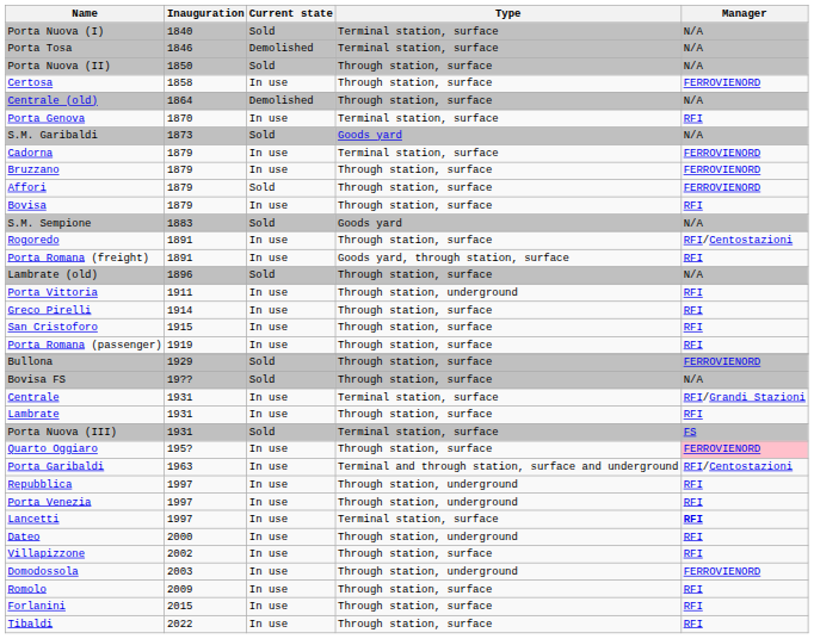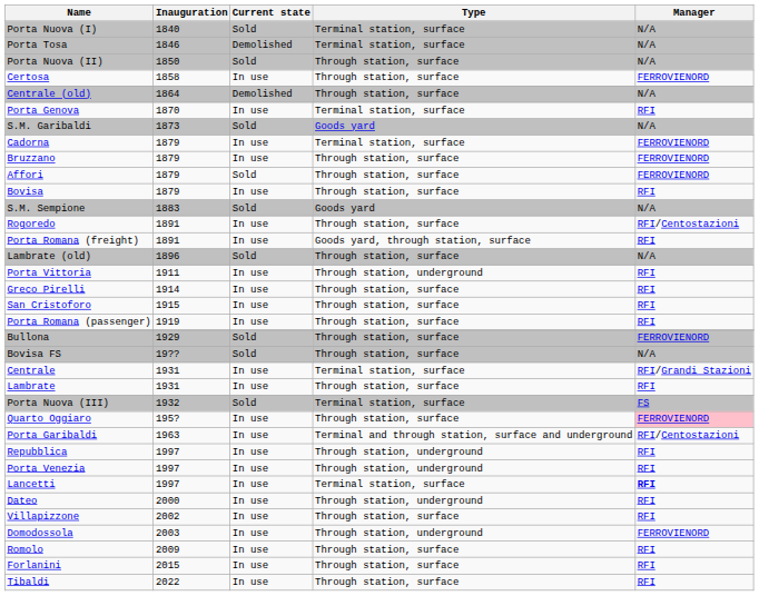 <table class="wikitable sortable">
 <tr>
 <th>Name</th>
 <th>Inauguration</th>
 <th>Current state</th>
 <th>Type</th>
 <th>Manager</th>
 </tr>
 <tr style="background:#C0C0C0;">
 <td>Porta Nuova (I)</td>
 <td>1840</td>
 <td>Sold</td>
 <td>Terminal station, surface</td>
 <td>N/A</td>
 </tr>
 <tr style="background:#C0C0C0;">
 <td>Porta Tosa</td>
 <td>1846</td>
 <td>Demolished</td>
 <td>Terminal station, surface</td>
 <td>N/A</td>
 </tr>
 <tr style="background:#C0C0C0;">
 <td>Porta Nuova (II)</td>
 <td>1850</td>
 <td>Sold</td>
 <td>Through station, surface</td>
 <td>N/A</td>
 </tr>
 <tr>
 <td><a href='#'>Certosa</a></td>
 <td>1858</td>
 <td>In use</td>
 <td>Through station, surface</td>
 <td><a href='#'>FERROVIENORD</a></td>
 </tr>
 <tr style="background:#C0C0C0;">
 <td><a href='#'>Centrale (old)</a></td>
 <td>1864</td>
 <td>Demolished</td>
 <td>Through station, surface</td>
 <td>N/A</td>
 </tr>
 <tr>
 <td><a href='#'>Porta Genova</a></td>
 <td>1870</td>
 <td>In use</td>
 <td>Terminal station, surface</td>
 <td><a href='#'>RFI</a></td>
 </tr>
 <tr style="background:#C0C0C0;">
 <td>S.M. Garibaldi</td>
 <td>1873</td>
 <td>Sold</td>
 <td><a href='#'>Goods yard</a></td>
 <td>N/A</td>
 </tr>
 <tr>
 <td><a href='#'>Cadorna</a></td>
 <td>1879</td>
 <td>In use</td>
 <td>Terminal station, surface</td>
 <td><a href='#'>FERROVIENORD</a></td>
 </tr>
 <tr>
 <td><a href='#'>Bruzzano</a></td>
 <td>1879</td>
 <td>In use</td>
 <td>Through station, surface</td>
 <td><a href='#'>FERROVIENORD</a></td>
 </tr>
 <tr>
 <td><a href='#'>Affori</a></td>
 <td>1879</td>
 <td>Sold</td>
 <td>Through station, surface</td>
 <td><a href='#'>FERROVIENORD</a></td>
 </tr>
 <tr>
 <td><a href='#'>Bovisa</a></td>
 <td>1879</td>
 <td>In use</td>
 <td>Through station, surface</td>
 <td><a href='#'>RFI</a></td>
 </tr>
 <tr style="background:#C0C0C0;">
 <td>S.M. Sempione</td>
 <td>1883</td>
 <td>Sold</td>
 <td>Goods yard</td>
 <td>N/A</td>
 </tr>
 <tr>
 <td><a href='#'>Rogoredo</a></td>
 <td>1891</td>
 <td>In use</td>
 <td>Through station, surface</td>
 <td><a href='#'>RFI</a>/<a href='#'>Centostazioni</a></td>
 </tr>
 <tr>
 <td><a href='#'>Porta Romana</a> (freight)</td>
 <td>1891</td>
 <td>In use</td>
 <td>Goods yard, through station, surface</td>
 <td><a href='#'>RFI</a></td>
 </tr>
 <tr style="background:#C0C0C0;">
 <td>Lambrate (old)</td>
 <td>1896</td>
 <td>Sold</td>
 <td>Through station, surface</td>
 <td>N/A</td>
 </tr>
 <tr>
 <td><a href='#'>Porta Vittoria</a></td>
 <td>1911</td>
 <td>In use</td>
 <td>Through station, underground</td>
 <td><a href='#'>RFI</a></td>
 </tr>
 <tr>
 <td><a href='#'>Greco Pirelli</a></td>
 <td>1914</td>
 <td>In use</td>
 <td>Through station, surface</td>
 <td><a href='#'>RFI</a></td>
 </tr>
 <tr>
 <td><a href='#'>San Cristoforo</a></td>
 <td>1915</td>
 <td>In use</td>
 <td>Through station, surface</td>
 <td><a href='#'>RFI</a></td>
 </tr>
 <tr>
 <td><a href='#'>Porta Romana</a> (passenger)</td>
 <td>1919</td>
 <td>In use</td>
 <td>Through station, surface</td>
 <td><a href='#'>RFI</a></td>
 </tr>
 <tr>
 </tr>
 <tr style="background:#C0C0C0;">
 <td>Bullona</td>
 <td>1929</td>
 <td>Sold</td>
 <td>Through station, surface</td>
 <td><a href='#'>FERROVIENORD</a></td>
 </tr>
 <tr style="background:#C0C0C0;">
 <td>Bovisa FS</td>
 <td>19??</td>
 <td>Sold</td>
 <td>Through station, surface</td>
 <td>N/A</td>
 </tr>
 <tr>
 <td><a href='#'>Centrale</a></td>
 <td>1931</td>
 <td>In use</td>
 <td>Terminal station, surface</td>
 <td><a href='#'>RFI</a>/<a href='#'>Grandi Stazioni</a></td>
 </tr>
 <tr>
 <td><a href='#'>Lambrate</a></td>
 <td>1931</td>
 <td>In use</td>
 <td>Through station, surface</td>
 <td><a href='#'>RFI</a></td>
 </tr>
 <tr style="background:#C0C0C0;">
 <td>Porta Nuova (III)</td>
-<td>1931</td>
+<td>1932</td>
 <td>Sold</td>
 <td>Terminal station, surface</td>
 <td><a href='#'>FS</a></td>
 </tr>
 <tr>
 <td><a href='#'>Quarto Oggiaro</a></td>
 <td>195?</td>
 <td>In use</td>
 <td>Through station, surface</td>
 <td style="background: pink;"><a href='#'>FERROVIENORD</a></td>
 </tr>
 <tr>
 <td><a href='#'>Porta Garibaldi</a></td>
 <td>1963</td>
 <td>In use</td>
 <td>Terminal and through station, surface and underground</td>
 <td><a href='#'>RFI</a>/<a href='#'>Centostazioni</a></td>
 </tr>
 <tr>
 <td><a href='#'>Repubblica</a></td>
 <td>1997</td>
 <td>In use</td>
 <td>Through station, underground</td>
 <td><a href='#'>RFI</a></td>
 </tr>
 <tr>
 <td><a href='#'>Porta Venezia</a></td>
 <td>1997</td>
 <td>In use</td>
 <td>Through station, underground</td>
 <td><a href='#'>RFI</a></td>
 </tr>
 <tr>
 <td><a href='#'>Lancetti</a></td>
 <td>1997</td>
 <td>In use</td>
 <td>Terminal station, surface</td>
 <td><strong><a href='#'>RFI</a></strong></td>
 </tr>
 <tr>
 <td><a href='#'>Dateo</a></td>
 <td>2000</td>
 <td>In use</td>
 <td>Through station, underground</td>
 <td><a href='#'>RFI</a></td>
 </tr>
 <tr>
 <td><a href='#'>Villapizzone</a></td>
 <td>2002</td>
 <td>In use</td>
 <td>Through station, surface</td>
 <td><a href='#'>RFI</a></td>
 </tr>
 <tr>
 <td><a href='#'>Domodossola</a></td>
 <td>2003</td>
 <td>In use</td>
 <td>Through station, underground</td>
 <td><a href='#'>FERROVIENORD</a></td>
 </tr>
 <tr>
 <td><a href='#'>Romolo</a></td>
 <td>2009</td>
 <td>In use</td>
 <td>Through station, surface</td>
 <td><a href='#'>RFI</a></td>
 </tr>
 <tr>
 <td><a href='#'>Forlanini</a></td>
 <td>2015</td>
 <td>In use</td>
 <td>Through station, surface</td>
 <td><a href='#'>RFI</a></td>
 </tr>
 <tr>
 <td><a href='#'>Tibaldi</a></td>
 <td>2022</td>
 <td>In use</td>
 <td>Through station, surface</td>
 <td><a href='#'>RFI</a></td>
 </tr>
 </table>
